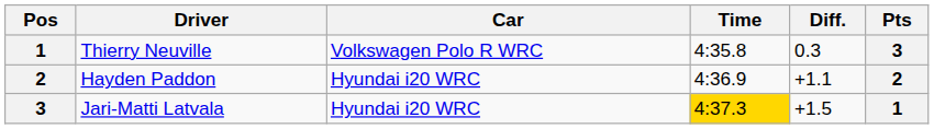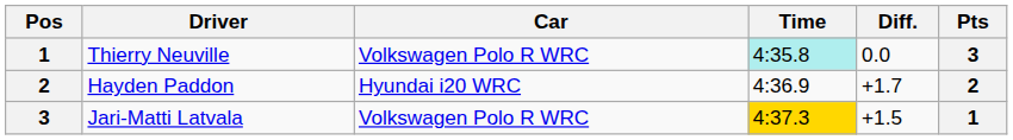 <table class="wikitable" width=80% style="text-align: left; font-size: 90%; max-width: 950px;">
 <tr>
 <th>Pos</th>
 <th>Driver</th>
 <th>Car</th>
 <th>Time</th>
 <th>Diff.</th>
 <th>Pts</th>
 </tr>
 <tr>
 <th>1</th>
 <td> <a href='#'>Thierry Neuville</a></td>
 <td><a href='#'>Volkswagen Polo R WRC</a></td>
-<td>4:35.8</td>
-<td>0.3</td>
+<td style="background: paleturquoise;">4:35.8</td>
+<td>0.0</td>
 <th><strong>3</strong></th>
 </tr>
 <tr>
 <th>2</th>
 <td> <a href='#'>Hayden Paddon</a></td>
 <td><a href='#'>Hyundai i20 WRC</a></td>
 <td>4:36.9</td>
-<td>+1.1</td>
+<td>+1.7</td>
 <th><strong>2</strong></th>
 </tr>
 <tr>
 <th>3</th>
 <td> <a href='#'>Jari-Matti Latvala</a></td>
-<td><a href='#'>Hyundai i20 WRC</a></td>
+<td><a href='#'>Volkswagen Polo R WRC</a></td>
 <td style="background: gold;">4:37.3</td>
 <td>+1.5</td>
 <th><strong>1</strong></th>
 </tr>
 </table>
